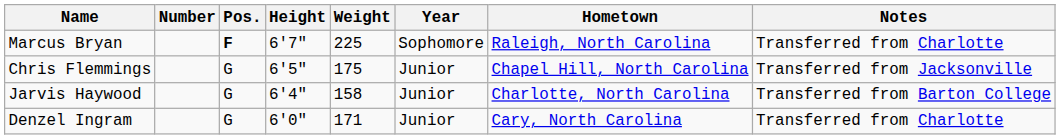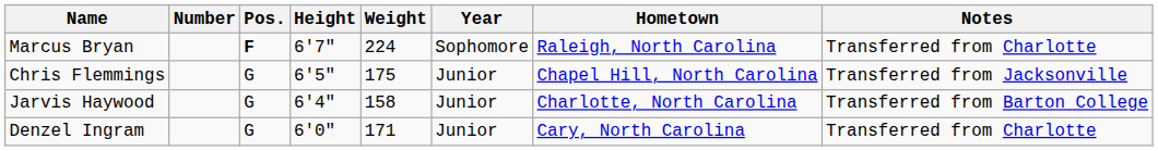 <table class="wikitable sortable" border="1">
 <tr>
 <th>Name</th>
 <th>Number</th>
 <th>Pos.</th>
 <th>Height</th>
 <th>Weight</th>
 <th>Year</th>
 <th>Hometown</th>
 <th class="unsortable">Notes</th>
 </tr>
 <tr>
 <td sortname>Marcus Bryan</td>
 <td></td>
 <td><strong>F</strong></td>
 <td>6'7"</td>
-<td>225</td>
+<td>224</td>
 <td>Sophomore</td>
 <td><a href='#'>Raleigh, North Carolina</a></td>
 <td>Transferred from <a href='#'>Charlotte</a></td>
 </tr>
 <tr>
 <td sortname>Chris Flemmings</td>
 <td></td>
 <td>G</td>
 <td>6'5"</td>
 <td>175</td>
 <td>Junior</td>
 <td><a href='#'>Chapel Hill, North Carolina</a></td>
 <td>Transferred from <a href='#'>Jacksonville</a></td>
 </tr>
 <tr>
 <td sortname>Jarvis Haywood</td>
 <td></td>
 <td>G</td>
 <td>6'4"</td>
 <td>158</td>
 <td>Junior</td>
 <td><a href='#'>Charlotte, North Carolina</a></td>
 <td>Transferred from <a href='#'>Barton College</a></td>
 </tr>
 <tr>
 <td sortname>Denzel Ingram</td>
 <td></td>
 <td>G</td>
 <td>6'0"</td>
 <td>171</td>
 <td>Junior</td>
 <td><a href='#'>Cary, North Carolina</a></td>
 <td>Transferred from <a href='#'>Charlotte</a></td>
 </tr>
 </table>
